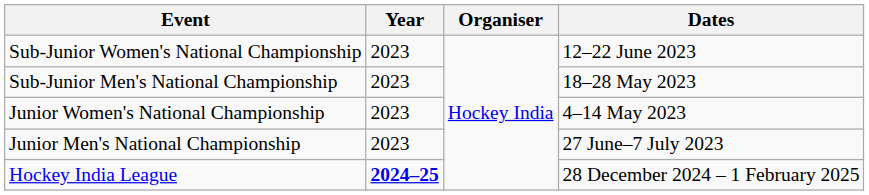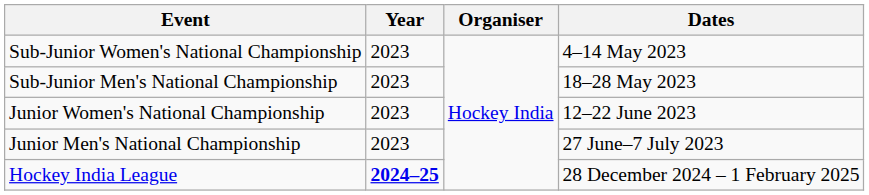 <table class="wikitable">
 <tr>
 <th>Event</th>
 <th>Year</th>
 <th>Organiser</th>
 <th>Dates</th>
 </tr>
 <tr>
 <td>Sub-Junior Women's National Championship</td>
 <td>2023</td>
 <td rowspan="5"><a href='#'>Hockey India</a></td>
-<td>12–22 June 2023</td>
+<td>4–14 May 2023</td>
 </tr>
 <tr>
 <td>Sub-Junior Men's National Championship</td>
 <td>2023</td>
 <td>18–28 May 2023</td>
 </tr>
 <tr>
 <td>Junior Women's National Championship</td>
 <td>2023</td>
-<td>4–14 May 2023</td>
+<td>12–22 June 2023</td>
 </tr>
 <tr>
 <td>Junior Men's National Championship</td>
 <td>2023</td>
 <td>27 June–7 July 2023</td>
 </tr>
 <tr>
 <td><a href='#'>Hockey India League</a></td>
 <td><strong><a href='#'>2024–25</a></strong></td>
 <td>28 December 2024 – 1 February 2025</td>
 </tr>
 </table>
